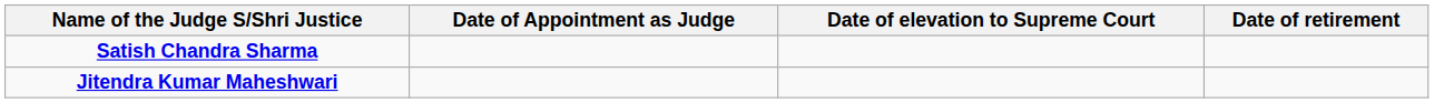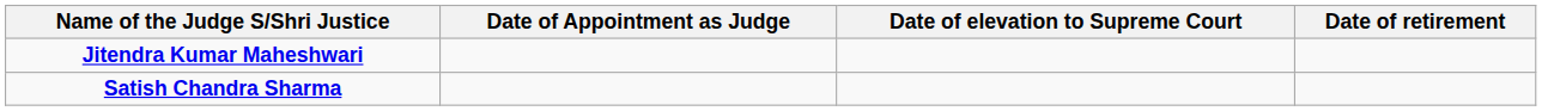 <table class="wikitable sortable static-row-numbers static-row-header" style="text-align:center" width="92%">
 <tr>
 <th>Name of the Judge S/Shri Justice</th>
 <th>Date of Appointment as Judge</th>
 <th>Date of elevation to Supreme Court</th>
 <th>Date of retirement</th>
 </tr>
 <tr>
+<td><strong><a href='#'>Jitendra Kumar Maheshwari</a></strong></td>
+<td></td>
+<td></td>
+<td></td>
+</tr>
+<tr>
 <td><strong><a href='#'>Satish Chandra Sharma</a></strong></td>
 <td></td>
 <td></td>
 <td></td>
 </tr>
-<tr>
-<td><strong><a href='#'>Jitendra Kumar Maheshwari</a></strong></td>
-<td></td>
-<td></td>
-<td></td>
-</tr>
 </table>
